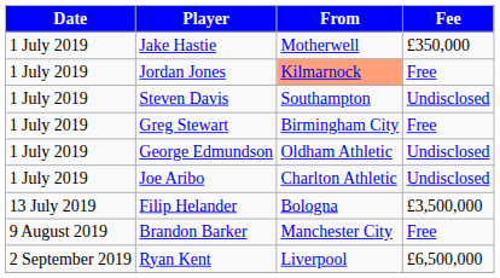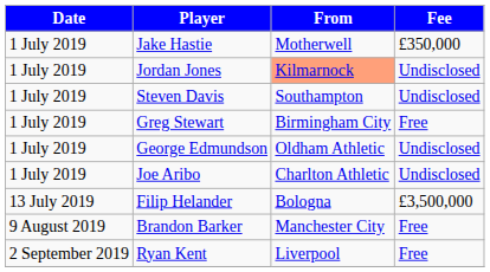 <table class="wikitable sortable">
 <tr>
 <th style="background:#00f; color:white;">Date</th>
 <th style="background:#00f; color:white;">Player</th>
 <th style="background:#00f; color:white;">From</th>
 <th style="background:#00f; color:white;">Fee</th>
 </tr>
 <tr>
 <td>1 July 2019</td>
 <td style="text-align:left;"> <a href='#'>Jake Hastie</a></td>
 <td style="text-align:left;"> <a href='#'>Motherwell</a></td>
 <td>£350,000</td>
 </tr>
 <tr>
 <td>1 July 2019</td>
 <td style="text-align:left;"> <a href='#'>Jordan Jones</a></td>
 <td style="background: lightsalmon; text-align:left;"> <a href='#'>Kilmarnock</a></td>
-<td><a href='#'>Free</a></td>
+<td><a href='#'>Undisclosed</a></td>
 </tr>
 <tr>
 <td>1 July 2019</td>
 <td style="text-align:left;"> <a href='#'>Steven Davis</a></td>
 <td style="text-align:left;"> <a href='#'>Southampton</a></td>
 <td><a href='#'>Undisclosed</a></td>
 </tr>
 <tr>
 <td>1 July 2019</td>
 <td style="text-align:left;"> <a href='#'>Greg Stewart</a></td>
 <td style="text-align:left;"> <a href='#'>Birmingham City</a></td>
 <td><a href='#'>Free</a></td>
 </tr>
 <tr>
 <td>1 July 2019</td>
 <td style="text-align:left;"> <a href='#'>George Edmundson</a></td>
 <td style="text-align:left;"> <a href='#'>Oldham Athletic</a></td>
 <td><a href='#'>Undisclosed</a></td>
 </tr>
 <tr>
 <td>1 July 2019</td>
 <td style="text-align:left;"> <a href='#'>Joe Aribo</a></td>
 <td style="text-align:left;"> <a href='#'>Charlton Athletic</a></td>
 <td><a href='#'>Undisclosed</a></td>
 </tr>
 <tr>
 <td>13 July 2019</td>
 <td style="text-align:left;"> <a href='#'>Filip Helander</a></td>
 <td style="text-align:left;"> <a href='#'>Bologna</a></td>
 <td>£3,500,000</td>
 </tr>
 <tr>
 <td>9 August 2019</td>
 <td style="text-align:left;"> <a href='#'>Brandon Barker</a></td>
 <td style="text-align:left;"> <a href='#'>Manchester City</a></td>
 <td><a href='#'>Free</a></td>
 </tr>
 <tr>
 <td>2 September 2019</td>
 <td style="text-align:left;"> <a href='#'>Ryan Kent</a></td>
 <td style="text-align:left;"> <a href='#'>Liverpool</a></td>
-<td>£6,500,000</td>
+<td><a href='#'>Free</a></td>
 </tr>
 <tr>
 </tr>
 </table>
